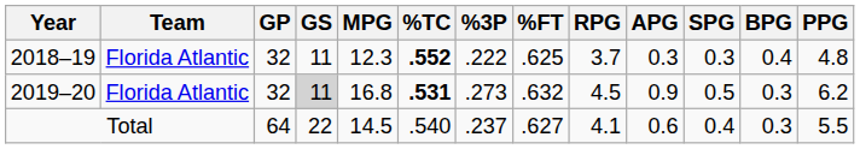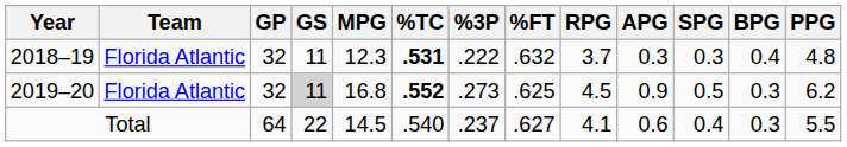 <table class="wikitable sortable" style="font-size:95%; text-align:right;">
 <tr>
 <th>Year</th>
 <th>Team</th>
 <th>GP</th>
 <th>GS</th>
 <th>MPG</th>
 <th>%TC</th>
 <th>%3P</th>
 <th>%FT</th>
 <th>RPG</th>
 <th>APG</th>
 <th>SPG</th>
 <th>BPG</th>
 <th>PPG</th>
 </tr>
 <tr>
 <td style="text-align:left;">2018–19</td>
 <td style="text-align:left;"><a href='#'>Florida Atlantic</a></td>
 <td>32</td>
 <td>11</td>
 <td>12.3</td>
-<td><strong>.552</strong></td>
+<td><strong>.531</strong></td>
 <td>.222</td>
-<td>.625</td>
+<td>.632</td>
 <td>3.7</td>
 <td>0.3</td>
 <td>0.3</td>
 <td>0.4</td>
 <td>4.8</td>
 </tr>
 <tr>
 <td style="text-align:left;">2019–20</td>
 <td style="text-align:left;"><a href='#'>Florida Atlantic</a></td>
 <td>32</td>
 <td style="background: lightgrey;">11</td>
 <td>16.8</td>
-<td><strong>.531</strong></td>
+<td><strong>.552</strong></td>
 <td>.273</td>
-<td>.632</td>
+<td>.625</td>
 <td>4.5</td>
 <td>0.9</td>
 <td>0.5</td>
 <td>0.3</td>
 <td>6.2</td>
 </tr>
 <tr class="sortbottom">
 <td style="text-align:center;" colspan="2">Total</td>
 <td>64</td>
 <td>22</td>
 <td>14.5</td>
 <td>.540</td>
 <td>.237</td>
 <td>.627</td>
 <td>4.1</td>
 <td>0.6</td>
 <td>0.4</td>
 <td>0.3</td>
 <td>5.5</td>
 </tr>
 </table>
